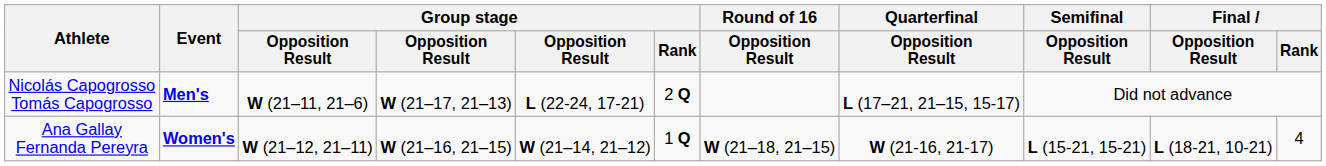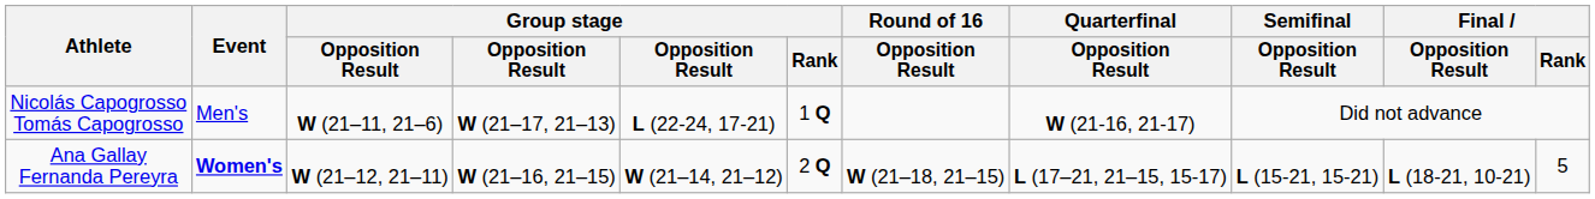 <table class=wikitable style=font-size:90%;text-align:center>
 <tr>
 <th rowspan=2>Athlete</th>
 <th rowspan=2>Event</th>
 <th colspan=4>Group stage</th>
 <th>Round of 16</th>
 <th>Quarterfinal</th>
 <th>Semifinal</th>
 <th colspan=2>Final / </th>
 </tr>
 <tr style=font-size:95%>
 <th>Opposition<br>Result</th>
 <th>Opposition<br>Result</th>
 <th>Opposition<br>Result</th>
 <th>Rank</th>
 <th>Opposition<br>Result</th>
 <th>Opposition<br>Result</th>
 <th>Opposition<br>Result</th>
 <th>Opposition<br>Result</th>
 <th>Rank</th>
 </tr>
 <tr>
 <td><a href='#'>Nicolás Capogrosso</a><br><a href='#'>Tomás Capogrosso</a></td>
-<td align=left><strong><a href='#'>Men's</a></strong></td>
+<td align=left><a href='#'>Men's</a></td>
 <td><br><strong>W</strong> (21–11, 21–6)</td>
 <td><br><strong>W</strong> (21–17, 21–13)</td>
 <td><br><strong>L</strong> (22-24, 17-21)</td>
-<td>2 <strong>Q</strong></td>
+<td>1 <strong>Q</strong></td>
 <td></td>
-<td><br><strong>L</strong> (17–21, 21–15, 15-17)</td>
+<td><br><strong>W</strong> (21-16, 21-17)</td>
 <td colspan=3>Did not advance</td>
 </tr>
 <tr align=center>
 <td><a href='#'>Ana Gallay</a><br><a href='#'>Fernanda Pereyra</a></td>
 <td align=left><strong><a href='#'>Women's</a></strong></td>
 <td><br><strong>W</strong> (21–12, 21–11)</td>
 <td><br><strong>W</strong> (21–16, 21–15)</td>
 <td><br><strong>W</strong> (21–14, 21–12)</td>
-<td>1 <strong>Q</strong></td>
+<td>2 <strong>Q</strong></td>
 <td><br><strong>W</strong> (21–18, 21–15)</td>
-<td><br><strong>W</strong> (21-16, 21-17)</td>
+<td><br><strong>L</strong> (17–21, 21–15, 15-17)</td>
 <td><br><strong>L</strong> (15-21, 15-21)</td>
 <td><br><strong>L</strong> (18-21, 10-21)</td>
-<td>4</td>
+<td>5</td>
 </tr>
 </table>
